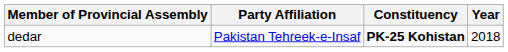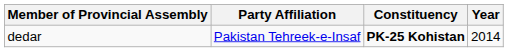 <table class="wikitable sortable">
 <tr>
 <th>Member of Provincial Assembly</th>
 <th>Party Affiliation</th>
 <th>Constituency</th>
 <th>Year</th>
 </tr>
 <tr>
 <td>dedar</td>
 <td><a href='#'>Pakistan Tehreek-e-Insaf</a></td>
 <td><strong>PK-25 Kohistan</strong></td>
-<td>2018</td>
+<td>2014</td>
 </tr>
 </table>
